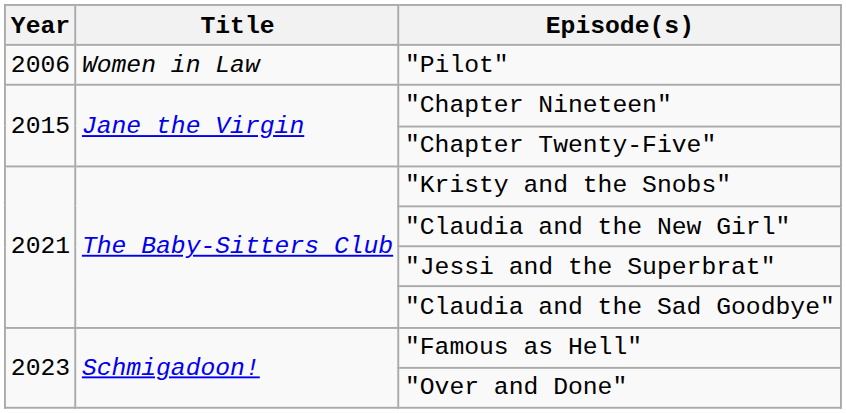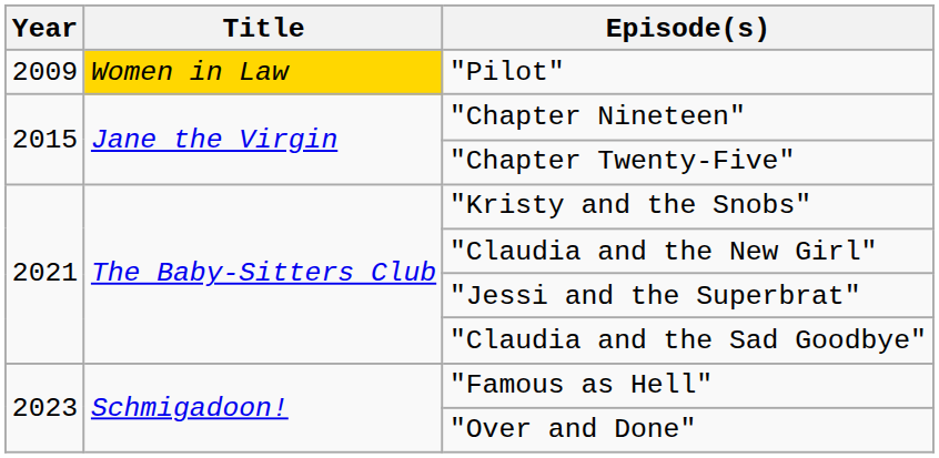 <table class="wikitable">
 <tr>
 <th>Year</th>
 <th>Title</th>
 <th>Episode(s)</th>
 </tr>
 <tr>
-<td>2006</td>
-<td><em>Women in Law</em></td>
+<td>2009</td>
+<td style="background: gold;"><em>Women in Law</em></td>
 <td>"Pilot"</td>
 </tr>
 <tr>
 <td rowspan=2>2015</td>
 <td rowspan=2><em><a href='#'>Jane the Virgin</a></em></td>
 <td>"Chapter Nineteen"</td>
 </tr>
 <tr>
 <td>"Chapter Twenty-Five"</td>
 </tr>
 <tr>
 <td rowspan=4>2021</td>
 <td rowspan=4><em><a href='#'>The Baby-Sitters Club</a></em></td>
 <td>"Kristy and the Snobs"</td>
 </tr>
 <tr>
 <td>"Claudia and the New Girl"</td>
 </tr>
 <tr>
 <td>"Jessi and the Superbrat"</td>
 </tr>
 <tr>
 <td>"Claudia and the Sad Goodbye"</td>
 </tr>
 <tr>
 <td rowspan=2>2023</td>
 <td rowspan=2><em><a href='#'>Schmigadoon!</a></em></td>
 <td>"Famous as Hell"</td>
 </tr>
 <tr>
 <td>"Over and Done"</td>
 </tr>
 </table>
